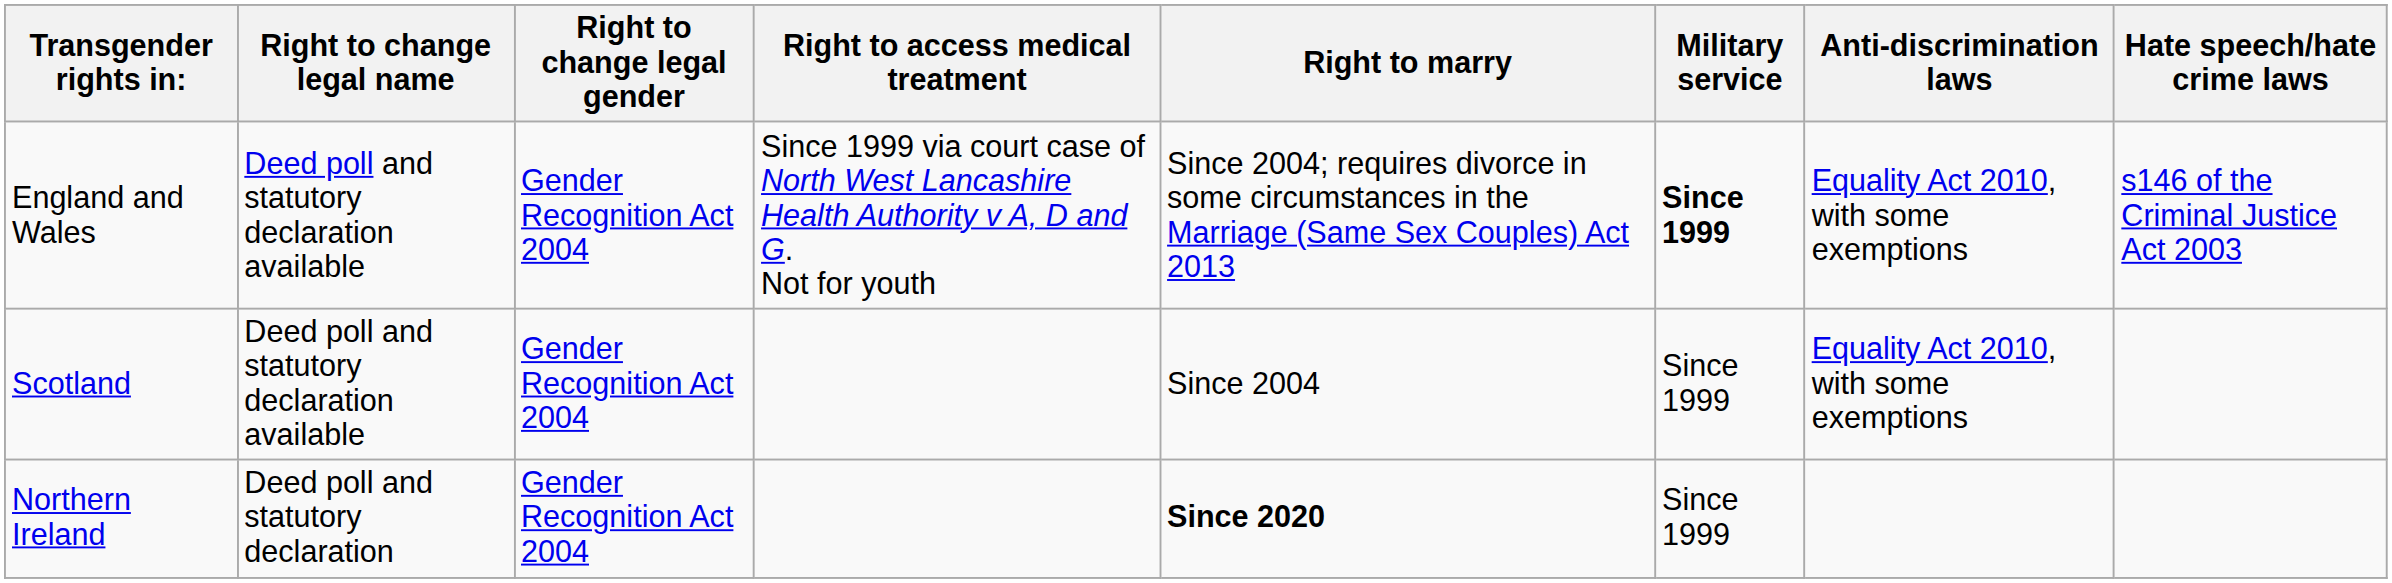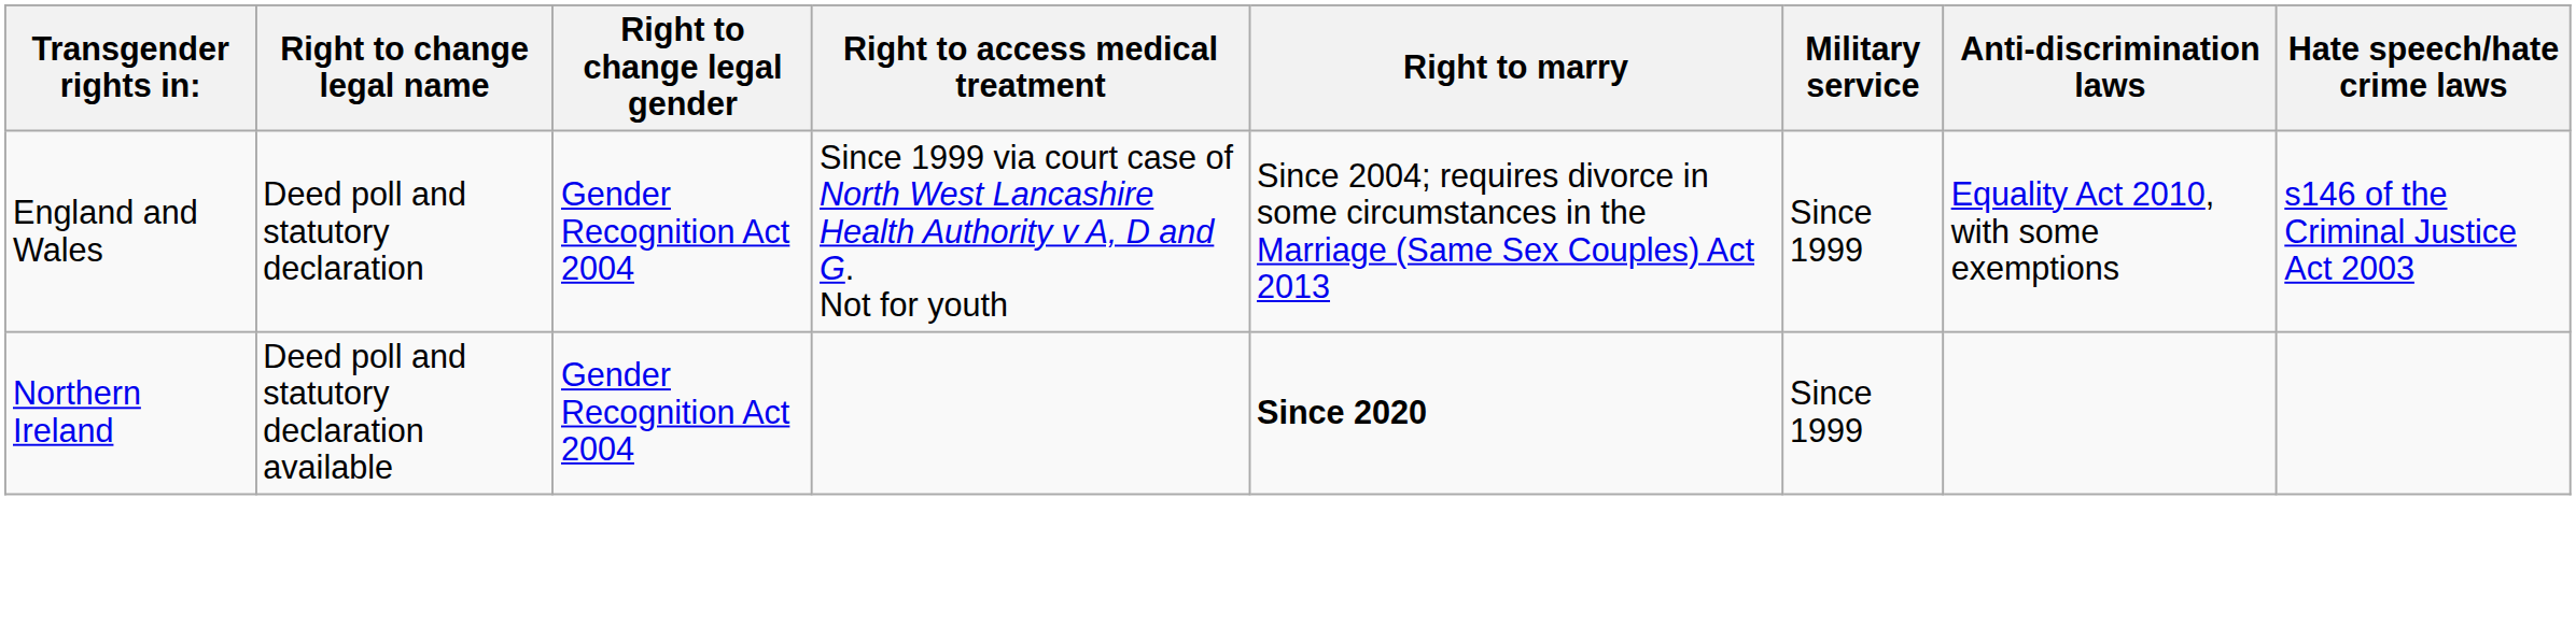 <table class=wikitable>
 <tr>
 <th>Transgender rights in:</th>
 <th>Right to change legal name</th>
 <th>Right to change legal gender</th>
 <th>Right to access medical treatment</th>
 <th>Right to marry</th>
 <th>Military service</th>
 <th>Anti-discrimination laws</th>
 <th>Hate speech/hate crime laws</th>
 </tr>
 <tr>
 <td> England and Wales</td>
-<td>  <a href='#'>Deed poll</a> and statutory declaration available</td>
+<td>  Deed poll and statutory declaration</td>
 <td>  <a href='#'>Gender Recognition Act 2004</a></td>
 <td> Since 1999 via court case of <em><a href='#'>North West Lancashire Health Authority v A, D and G</a></em>.<br>Not for youth</td>
 <td> Since 2004; requires divorce in some circumstances in the <a href='#'>Marriage (Same Sex Couples) Act 2013</a></td>
-<td><strong> Since 1999</strong></td>
+<td> Since 1999</td>
 <td>  <a href='#'>Equality Act 2010</a>, with some exemptions</td>
 <td>  <a href='#'>s146 of the Criminal Justice Act 2003</a></td>
 </tr>
 <tr>
-<td> <a href='#'>Scotland</a></td>
+<td><a href='#'>Northern Ireland</a></td>
 <td>  Deed poll and statutory declaration available</td>
-<td>  <a href='#'>Gender Recognition Act 2004</a></td>
-<td></td>
-<td>  Since 2004</td>
-<td> Since 1999</td>
-<td>  <a href='#'>Equality Act 2010</a>, with some exemptions</td>
-<td></td>
-</tr>
-<tr>
-<td><a href='#'>Northern Ireland</a></td>
-<td>  Deed poll and statutory declaration</td>
 <td>  <a href='#'>Gender Recognition Act 2004</a></td>
 <td></td>
 <td><strong>  Since 2020</strong></td>
 <td>  Since 1999</td>
 <td>   </td>
 <td></td>
 </tr>
 </table>
